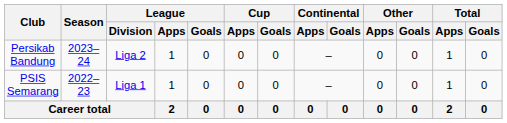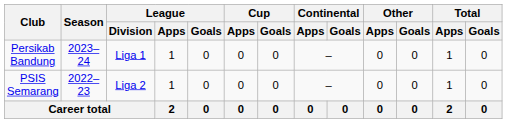 <table class="wikitable" style="text-align: center">
 <tr>
 <th rowspan="2">Club</th>
 <th rowspan="2">Season</th>
 <th colspan="3">League</th>
 <th colspan="2">Cup</th>
 <th colspan="2">Continental</th>
 <th colspan="2">Other</th>
 <th colspan="2">Total</th>
 </tr>
 <tr>
 <th>Division</th>
 <th>Apps</th>
 <th>Goals</th>
 <th>Apps</th>
 <th>Goals</th>
 <th>Apps</th>
 <th>Goals</th>
 <th>Apps</th>
 <th>Goals</th>
 <th>Apps</th>
 <th>Goals</th>
 </tr>
 <tr>
 <td><a href='#'>Persikab Bandung</a></td>
 <td><a href='#'>2023–24</a></td>
-<td><a href='#'>Liga 2</a></td>
+<td><a href='#'>Liga 1</a></td>
 <td>1</td>
 <td>0</td>
 <td>0</td>
 <td>0</td>
 <td colspan="2">–</td>
 <td>0</td>
 <td>0</td>
 <td>1</td>
 <td>0</td>
 </tr>
 <tr>
 <td><a href='#'>PSIS Semarang</a></td>
 <td><a href='#'>2022–23</a></td>
-<td><a href='#'>Liga 1</a></td>
+<td><a href='#'>Liga 2</a></td>
 <td>1</td>
 <td>0</td>
 <td>0</td>
 <td>0</td>
 <td colspan="2">–</td>
 <td>0</td>
 <td>0</td>
 <td>1</td>
 <td>0</td>
 </tr>
 <tr>
 <th colspan="3">Career total</th>
 <th>2</th>
 <th>0</th>
 <th>0</th>
 <th>0</th>
 <th>0</th>
 <th>0</th>
 <th>0</th>
 <th>0</th>
 <th>2</th>
 <th>0</th>
 </tr>
 </table>
